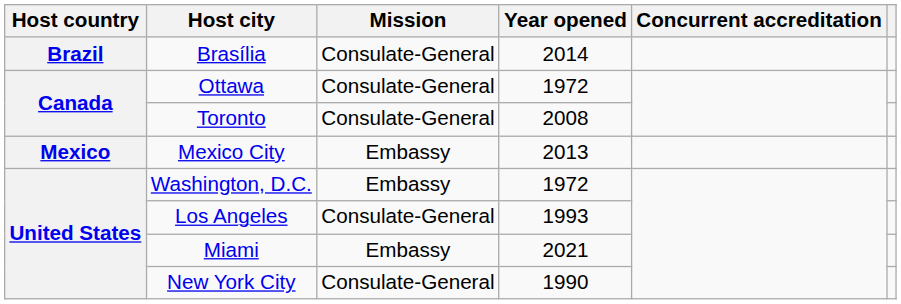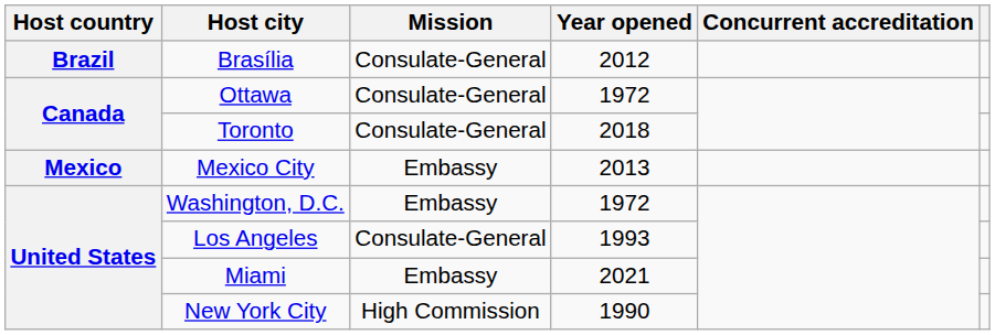 <table class="wikitable plainrowheaders" style="text-align:center;">
 <tr>
 <th scope="col">Host country</th>
 <th scope="col">Host city</th>
 <th scope="col">Mission</th>
 <th scope="col">Year opened</th>
 <th scope="col">Concurrent accreditation</th>
 <th scope="col"></th>
 </tr>
 <tr>
 <th scope="row"> <a href='#'>Brazil</a></th>
 <td><a href='#'>Brasília</a></td>
 <td>Consulate-General</td>
-<td>2014</td>
+<td>2012</td>
 <td></td>
 <td></td>
 </tr>
 <tr>
 <th scope="row" rowspan="2"> <a href='#'>Canada</a></th>
 <td><a href='#'>Ottawa</a></td>
 <td>Consulate-General</td>
 <td>1972</td>
 <td rowspan="2"></td>
 <td></td>
 </tr>
 <tr>
 <td><a href='#'>Toronto</a></td>
 <td>Consulate-General</td>
-<td>2008</td>
+<td>2018</td>
 <td></td>
 </tr>
 <tr>
 <th scope="row"> <a href='#'>Mexico</a></th>
 <td><a href='#'>Mexico City</a></td>
 <td>Embassy</td>
 <td>2013</td>
 <td></td>
 <td></td>
 </tr>
 <tr>
 <th scope="row" rowspan="4"> <a href='#'>United States</a></th>
 <td><a href='#'>Washington, D.C.</a></td>
 <td>Embassy</td>
 <td>1972</td>
 <td rowspan="4"></td>
 <td></td>
 </tr>
 <tr>
 <td><a href='#'>Los Angeles</a></td>
 <td>Consulate-General</td>
 <td>1993</td>
 <td></td>
 </tr>
 <tr>
 <td><a href='#'>Miami</a></td>
 <td>Embassy</td>
 <td>2021</td>
 <td></td>
 </tr>
 <tr>
 <td><a href='#'>New York City</a></td>
-<td>Consulate-General</td>
+<td>High Commission</td>
 <td>1990</td>
 <td></td>
 </tr>
 </table>
